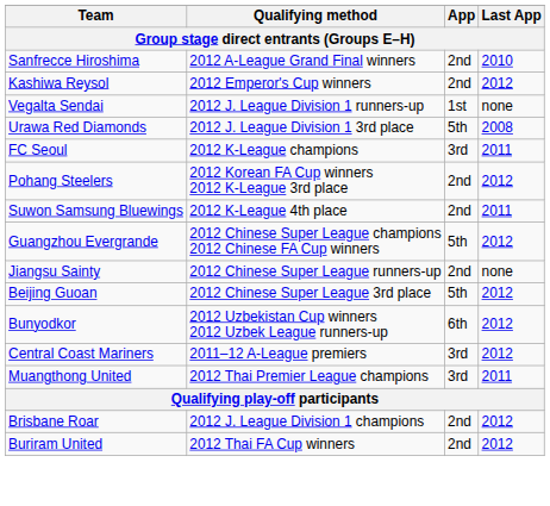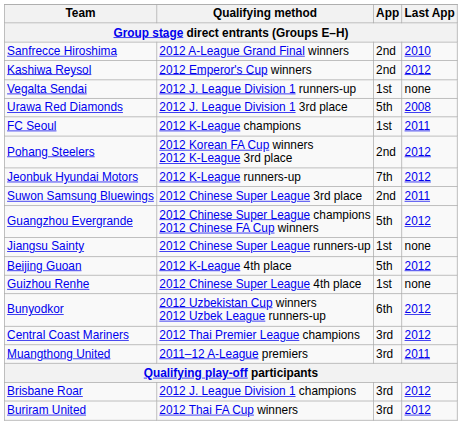 <table class="wikitable">
 <tr>
 </tr>
 <tr>
 <th>Team</th>
 <th>Qualifying method</th>
 <th>App</th>
 <th>Last App</th>
 </tr>
 <tr>
 <th colspan=4><a href='#'>Group stage</a> direct entrants (Groups E–H)</th>
 </tr>
 <tr>
 <td> <a href='#'>Sanfrecce Hiroshima</a></td>
 <td><a href='#'>2012 A-League Grand Final</a> winners</td>
 <td>2nd</td>
 <td><a href='#'>2010</a></td>
 </tr>
 <tr>
 <td> <a href='#'>Kashiwa Reysol</a></td>
 <td><a href='#'>2012 Emperor's Cup</a> winners</td>
 <td>2nd</td>
 <td><a href='#'>2012</a></td>
 </tr>
 <tr>
 <td> <a href='#'>Vegalta Sendai</a></td>
 <td><a href='#'>2012 J. League Division 1</a> runners-up</td>
 <td>1st</td>
 <td>none</td>
 </tr>
 <tr>
 <td> <a href='#'>Urawa Red Diamonds</a></td>
 <td><a href='#'>2012 J. League Division 1</a> 3rd place</td>
 <td>5th</td>
 <td><a href='#'>2008</a></td>
 </tr>
 <tr>
 <td> <a href='#'>FC Seoul</a></td>
 <td><a href='#'>2012 K-League</a> champions</td>
-<td>3rd</td>
+<td>1st</td>
 <td><a href='#'>2011</a></td>
 </tr>
 <tr>
 <td> <a href='#'>Pohang Steelers</a></td>
 <td><a href='#'>2012 Korean FA Cup</a> winners<br><a href='#'>2012 K-League</a> 3rd place</td>
 <td>2nd</td>
 <td><a href='#'>2012</a></td>
 </tr>
 <tr>
+<td> <a href='#'>Jeonbuk Hyundai Motors</a></td>
+<td><a href='#'>2012 K-League</a> runners-up</td>
+<td>7th</td>
+<td><a href='#'>2012</a></td>
+</tr>
+<tr>
 <td> <a href='#'>Suwon Samsung Bluewings</a></td>
-<td><a href='#'>2012 K-League</a> 4th place</td>
+<td><a href='#'>2012 Chinese Super League</a> 3rd place</td>
 <td>2nd</td>
 <td><a href='#'>2011</a></td>
 </tr>
 <tr>
 <td> <a href='#'>Guangzhou Evergrande</a></td>
 <td><a href='#'>2012 Chinese Super League</a> champions<br><a href='#'>2012 Chinese FA Cup</a> winners</td>
 <td>5th</td>
 <td><a href='#'>2012</a></td>
 </tr>
 <tr>
 <td> <a href='#'>Jiangsu Sainty</a></td>
 <td><a href='#'>2012 Chinese Super League</a> runners-up</td>
-<td>2nd</td>
+<td>1st</td>
 <td>none</td>
 </tr>
 <tr>
 <td> <a href='#'>Beijing Guoan</a></td>
-<td><a href='#'>2012 Chinese Super League</a> 3rd place</td>
+<td><a href='#'>2012 K-League</a> 4th place</td>
 <td>5th</td>
 <td><a href='#'>2012</a></td>
+</tr>
+<tr>
+<td> <a href='#'>Guizhou Renhe</a></td>
+<td><a href='#'>2012 Chinese Super League</a> 4th place</td>
+<td>1st</td>
+<td>none</td>
 </tr>
 <tr>
 <td> <a href='#'>Bunyodkor</a></td>
 <td><a href='#'>2012 Uzbekistan Cup</a> winners<br><a href='#'>2012 Uzbek League</a> runners-up</td>
 <td>6th</td>
 <td><a href='#'>2012</a></td>
 </tr>
 <tr>
 <td> <a href='#'>Central Coast Mariners</a></td>
-<td><a href='#'>2011–12 A-League</a> premiers</td>
+<td><a href='#'>2012 Thai Premier League</a> champions</td>
 <td>3rd</td>
 <td><a href='#'>2012</a></td>
 </tr>
 <tr>
 <td> <a href='#'>Muangthong United</a></td>
-<td><a href='#'>2012 Thai Premier League</a> champions</td>
+<td><a href='#'>2011–12 A-League</a> premiers</td>
 <td>3rd</td>
 <td><a href='#'>2011</a></td>
 </tr>
 <tr>
 <th colspan=4><a href='#'>Qualifying play-off</a> participants</th>
 </tr>
 <tr>
 <td> <a href='#'>Brisbane Roar</a></td>
 <td><a href='#'>2012 J. League Division 1</a> champions</td>
-<td>2nd</td>
+<td>3rd</td>
 <td><a href='#'>2012</a></td>
 </tr>
 <tr>
 <td> <a href='#'>Buriram United</a></td>
 <td><a href='#'>2012 Thai FA Cup</a> winners</td>
-<td>2nd</td>
+<td>3rd</td>
 <td><a href='#'>2012</a></td>
 </tr>
 </table>
